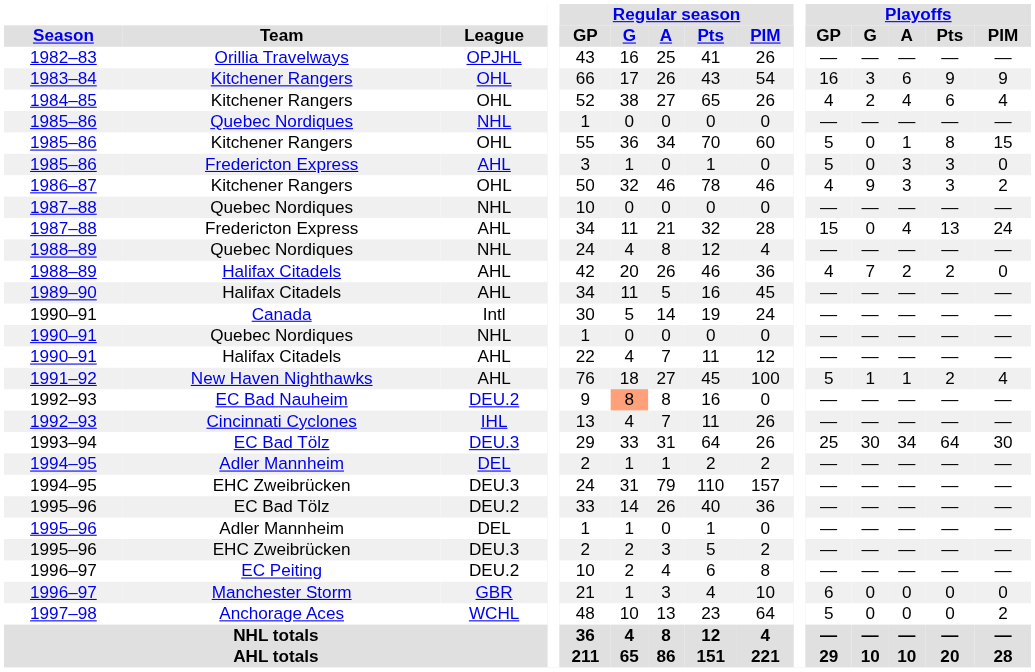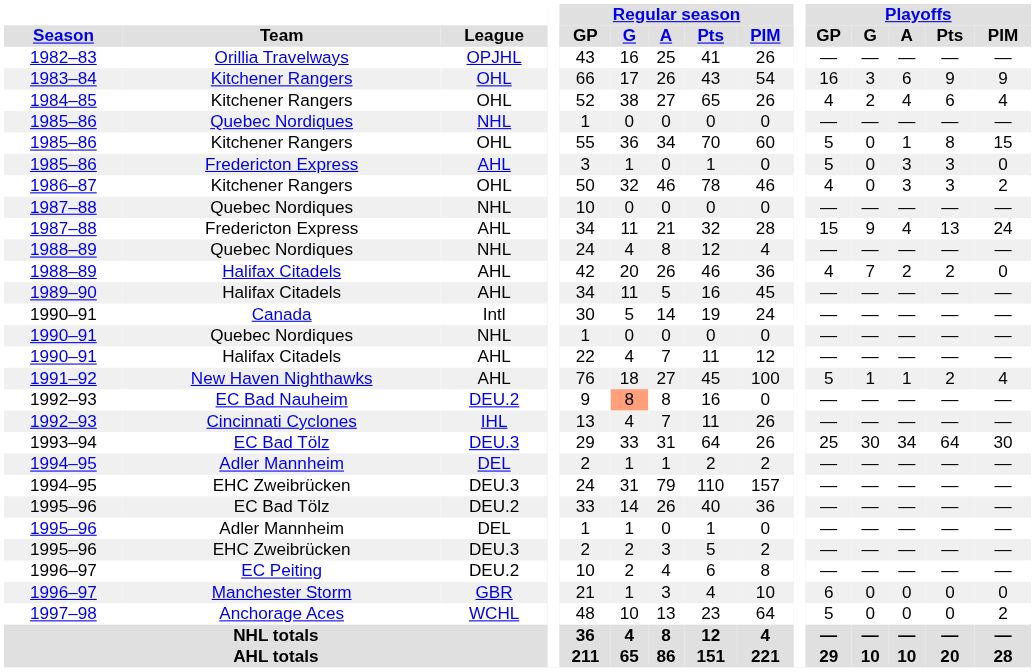 <table border="0" cellpadding="1" cellspacing="0" style="text-align:center; width:60em">
 <tr bgcolor="#e0e0e0">
 <th colspan="3" bgcolor="#ffffff"> </th>
 <th rowspan="99" bgcolor="#ffffff"> </th>
 <th colspan="5"><a href='#'>Regular season</a></th>
 <th rowspan="99" bgcolor="#ffffff"> </th>
 <th colspan="5"><a href='#'>Playoffs</a></th>
 </tr>
 <tr bgcolor="#e0e0e0">
 <th><a href='#'>Season</a></th>
 <th>Team</th>
 <th>League</th>
 <th>GP</th>
 <th><a href='#'>G</a></th>
 <th><a href='#'>A</a></th>
 <th><a href='#'>Pts</a></th>
 <th><a href='#'>PIM</a></th>
 <th>GP</th>
 <th>G</th>
 <th>A</th>
 <th>Pts</th>
 <th>PIM</th>
 </tr>
 <tr>
 <td><a href='#'>1982–83</a></td>
 <td><a href='#'>Orillia Travelways</a></td>
 <td><a href='#'>OPJHL</a></td>
 <td>43</td>
 <td>16</td>
 <td>25</td>
 <td>41</td>
 <td>26</td>
 <td>—</td>
 <td>—</td>
 <td>—</td>
 <td>—</td>
 <td>—</td>
 </tr>
 <tr bgcolor="#f0f0f0">
 <td><a href='#'>1983–84</a></td>
 <td><a href='#'>Kitchener Rangers</a></td>
 <td><a href='#'>OHL</a></td>
 <td>66</td>
 <td>17</td>
 <td>26</td>
 <td>43</td>
 <td>54</td>
 <td>16</td>
 <td>3</td>
 <td>6</td>
 <td>9</td>
 <td>9</td>
 </tr>
 <tr>
 <td><a href='#'>1984–85</a></td>
 <td>Kitchener Rangers</td>
 <td>OHL</td>
 <td>52</td>
 <td>38</td>
 <td>27</td>
 <td>65</td>
 <td>26</td>
 <td>4</td>
 <td>2</td>
 <td>4</td>
 <td>6</td>
 <td>4</td>
 </tr>
 <tr bgcolor="#f0f0f0">
 <td><a href='#'>1985–86</a></td>
 <td><a href='#'>Quebec Nordiques</a></td>
 <td><a href='#'>NHL</a></td>
 <td>1</td>
 <td>0</td>
 <td>0</td>
 <td>0</td>
 <td>0</td>
 <td>—</td>
 <td>—</td>
 <td>—</td>
 <td>—</td>
 <td>—</td>
 </tr>
 <tr>
 <td><a href='#'>1985–86</a></td>
 <td>Kitchener Rangers</td>
 <td>OHL</td>
 <td>55</td>
 <td>36</td>
 <td>34</td>
 <td>70</td>
 <td>60</td>
 <td>5</td>
 <td>0</td>
 <td>1</td>
 <td>8</td>
 <td>15</td>
 </tr>
 <tr bgcolor="#f0f0f0">
 <td><a href='#'>1985–86</a></td>
 <td><a href='#'>Fredericton Express</a></td>
 <td><a href='#'>AHL</a></td>
 <td>3</td>
 <td>1</td>
 <td>0</td>
 <td>1</td>
 <td>0</td>
 <td>5</td>
 <td>0</td>
 <td>3</td>
 <td>3</td>
 <td>0</td>
 </tr>
 <tr>
 <td><a href='#'>1986–87</a></td>
 <td>Kitchener Rangers</td>
 <td>OHL</td>
 <td>50</td>
 <td>32</td>
 <td>46</td>
 <td>78</td>
 <td>46</td>
 <td>4</td>
-<td>9</td>
+<td>0</td>
 <td>3</td>
 <td>3</td>
 <td>2</td>
 </tr>
 <tr bgcolor="#f0f0f0">
 <td><a href='#'>1987–88</a></td>
 <td>Quebec Nordiques</td>
 <td>NHL</td>
 <td>10</td>
 <td>0</td>
 <td>0</td>
 <td>0</td>
 <td>0</td>
 <td>—</td>
 <td>—</td>
 <td>—</td>
 <td>—</td>
 <td>—</td>
 </tr>
 <tr>
 <td><a href='#'>1987–88</a></td>
 <td>Fredericton Express</td>
 <td>AHL</td>
 <td>34</td>
 <td>11</td>
 <td>21</td>
 <td>32</td>
 <td>28</td>
 <td>15</td>
-<td>0</td>
+<td>9</td>
 <td>4</td>
 <td>13</td>
 <td>24</td>
 </tr>
 <tr bgcolor="#f0f0f0">
 <td><a href='#'>1988–89</a></td>
 <td>Quebec Nordiques</td>
 <td>NHL</td>
 <td>24</td>
 <td>4</td>
 <td>8</td>
 <td>12</td>
 <td>4</td>
 <td>—</td>
 <td>—</td>
 <td>—</td>
 <td>—</td>
 <td>—</td>
 </tr>
 <tr>
 <td><a href='#'>1988–89</a></td>
 <td><a href='#'>Halifax Citadels</a></td>
 <td>AHL</td>
 <td>42</td>
 <td>20</td>
 <td>26</td>
 <td>46</td>
 <td>36</td>
 <td>4</td>
 <td>7</td>
 <td>2</td>
 <td>2</td>
 <td>0</td>
 </tr>
 <tr bgcolor="#f0f0f0">
 <td><a href='#'>1989–90</a></td>
 <td>Halifax Citadels</td>
 <td>AHL</td>
 <td>34</td>
 <td>11</td>
 <td>5</td>
 <td>16</td>
 <td>45</td>
 <td>—</td>
 <td>—</td>
 <td>—</td>
 <td>—</td>
 <td>—</td>
 </tr>
 <tr>
 <td>1990–91</td>
 <td><a href='#'>Canada</a></td>
 <td>Intl</td>
 <td>30</td>
 <td>5</td>
 <td>14</td>
 <td>19</td>
 <td>24</td>
 <td>—</td>
 <td>—</td>
 <td>—</td>
 <td>—</td>
 <td>—</td>
 </tr>
 <tr bgcolor="#f0f0f0">
 <td><a href='#'>1990–91</a></td>
 <td>Quebec Nordiques</td>
 <td>NHL</td>
 <td>1</td>
 <td>0</td>
 <td>0</td>
 <td>0</td>
 <td>0</td>
 <td>—</td>
 <td>—</td>
 <td>—</td>
 <td>—</td>
 <td>—</td>
 </tr>
 <tr>
 <td><a href='#'>1990–91</a></td>
 <td>Halifax Citadels</td>
 <td>AHL</td>
 <td>22</td>
 <td>4</td>
 <td>7</td>
 <td>11</td>
 <td>12</td>
 <td>—</td>
 <td>—</td>
 <td>—</td>
 <td>—</td>
 <td>—</td>
 </tr>
 <tr bgcolor="#f0f0f0">
 <td><a href='#'>1991–92</a></td>
 <td><a href='#'>New Haven Nighthawks</a></td>
 <td>AHL</td>
 <td>76</td>
 <td>18</td>
 <td>27</td>
 <td>45</td>
 <td>100</td>
 <td>5</td>
 <td>1</td>
 <td>1</td>
 <td>2</td>
 <td>4</td>
 </tr>
 <tr>
 <td>1992–93</td>
 <td><a href='#'>EC Bad Nauheim</a></td>
 <td><a href='#'>DEU.2</a></td>
 <td>9</td>
 <td style="background: lightsalmon;">8</td>
 <td>8</td>
 <td>16</td>
 <td>0</td>
 <td>—</td>
 <td>—</td>
 <td>—</td>
 <td>—</td>
 <td>—</td>
 </tr>
 <tr bgcolor="#f0f0f0">
 <td><a href='#'>1992–93</a></td>
 <td><a href='#'>Cincinnati Cyclones</a></td>
 <td><a href='#'>IHL</a></td>
 <td>13</td>
 <td>4</td>
 <td>7</td>
 <td>11</td>
 <td>26</td>
 <td>—</td>
 <td>—</td>
 <td>—</td>
 <td>—</td>
 <td>—</td>
 </tr>
 <tr>
 <td>1993–94</td>
 <td><a href='#'>EC Bad Tölz</a></td>
 <td><a href='#'>DEU.3</a></td>
 <td>29</td>
 <td>33</td>
 <td>31</td>
 <td>64</td>
 <td>26</td>
 <td>25</td>
 <td>30</td>
 <td>34</td>
 <td>64</td>
 <td>30</td>
 </tr>
 <tr bgcolor="#f0f0f0">
 <td><a href='#'>1994–95</a></td>
 <td><a href='#'>Adler Mannheim</a></td>
 <td><a href='#'>DEL</a></td>
 <td>2</td>
 <td>1</td>
 <td>1</td>
 <td>2</td>
 <td>2</td>
 <td>—</td>
 <td>—</td>
 <td>—</td>
 <td>—</td>
 <td>—</td>
 </tr>
 <tr>
 <td>1994–95</td>
 <td>EHC Zweibrücken</td>
 <td>DEU.3</td>
 <td>24</td>
 <td>31</td>
 <td>79</td>
 <td>110</td>
 <td>157</td>
 <td>—</td>
 <td>—</td>
 <td>—</td>
 <td>—</td>
 <td>—</td>
 </tr>
 <tr bgcolor="#f0f0f0">
 <td>1995–96</td>
 <td>EC Bad Tölz</td>
 <td>DEU.2</td>
 <td>33</td>
 <td>14</td>
 <td>26</td>
 <td>40</td>
 <td>36</td>
 <td>—</td>
 <td>—</td>
 <td>—</td>
 <td>—</td>
 <td>—</td>
 </tr>
 <tr>
 <td><a href='#'>1995–96</a></td>
 <td>Adler Mannheim</td>
 <td>DEL</td>
 <td>1</td>
 <td>1</td>
 <td>0</td>
 <td>1</td>
 <td>0</td>
 <td>—</td>
 <td>—</td>
 <td>—</td>
 <td>—</td>
 <td>—</td>
 </tr>
 <tr bgcolor="#f0f0f0">
 <td>1995–96</td>
 <td>EHC Zweibrücken</td>
 <td>DEU.3</td>
 <td>2</td>
 <td>2</td>
 <td>3</td>
 <td>5</td>
 <td>2</td>
 <td>—</td>
 <td>—</td>
 <td>—</td>
 <td>—</td>
 <td>—</td>
 </tr>
 <tr>
 <td>1996–97</td>
 <td><a href='#'>EC Peiting</a></td>
 <td>DEU.2</td>
 <td>10</td>
 <td>2</td>
 <td>4</td>
 <td>6</td>
 <td>8</td>
 <td>—</td>
 <td>—</td>
 <td>—</td>
 <td>—</td>
 <td>—</td>
 </tr>
 <tr bgcolor="#f0f0f0">
 <td><a href='#'>1996–97</a></td>
 <td><a href='#'>Manchester Storm</a></td>
 <td><a href='#'>GBR</a></td>
 <td>21</td>
 <td>1</td>
 <td>3</td>
 <td>4</td>
 <td>10</td>
 <td>6</td>
 <td>0</td>
 <td>0</td>
 <td>0</td>
 <td>0</td>
 </tr>
 <tr>
 <td><a href='#'>1997–98</a></td>
 <td><a href='#'>Anchorage Aces</a></td>
 <td><a href='#'>WCHL</a></td>
 <td>48</td>
 <td>10</td>
 <td>13</td>
 <td>23</td>
 <td>64</td>
 <td>5</td>
 <td>0</td>
 <td>0</td>
 <td>0</td>
 <td>2</td>
 </tr>
 <tr bgcolor="#e0e0e0">
 <th colspan="3">NHL totals</th>
 <th>36</th>
 <th>4</th>
 <th>8</th>
 <th>12</th>
 <th>4</th>
 <th>—</th>
 <th>—</th>
 <th>—</th>
 <th>—</th>
 <th>—</th>
 </tr>
 <tr bgcolor="#e0e0e0">
 <th colspan="3">AHL totals</th>
 <th>211</th>
 <th>65</th>
 <th>86</th>
 <th>151</th>
 <th>221</th>
 <th>29</th>
 <th>10</th>
 <th>10</th>
 <th>20</th>
 <th>28</th>
 </tr>
 </table>
